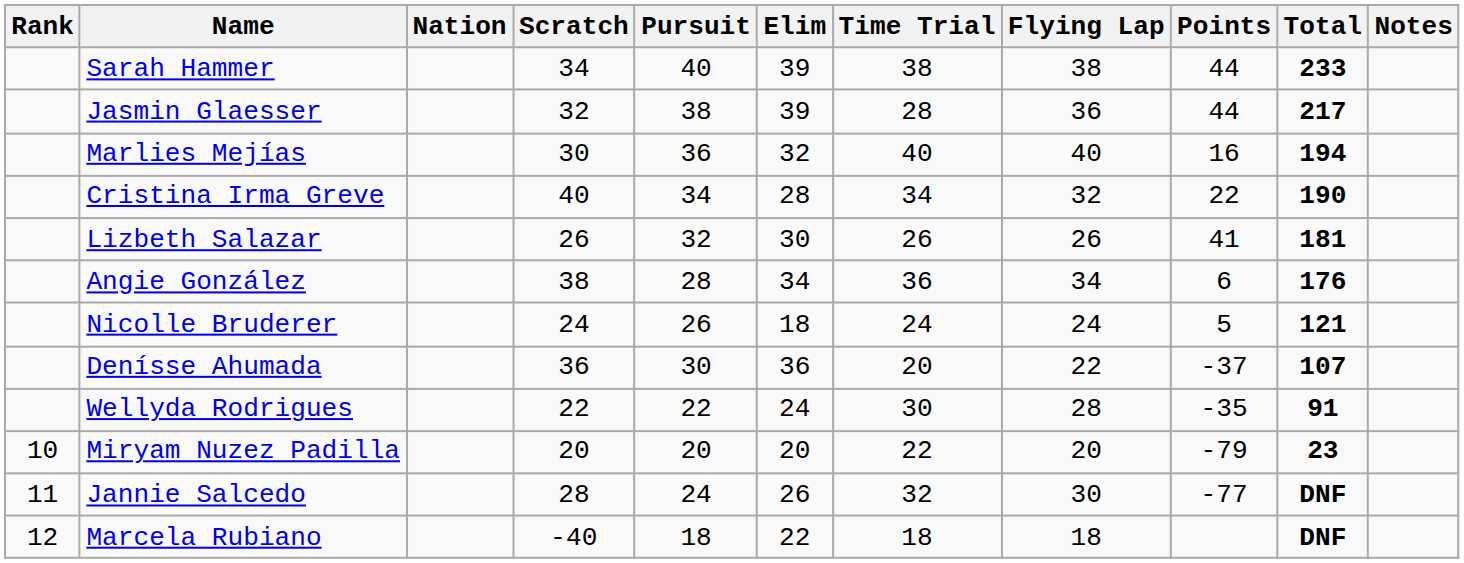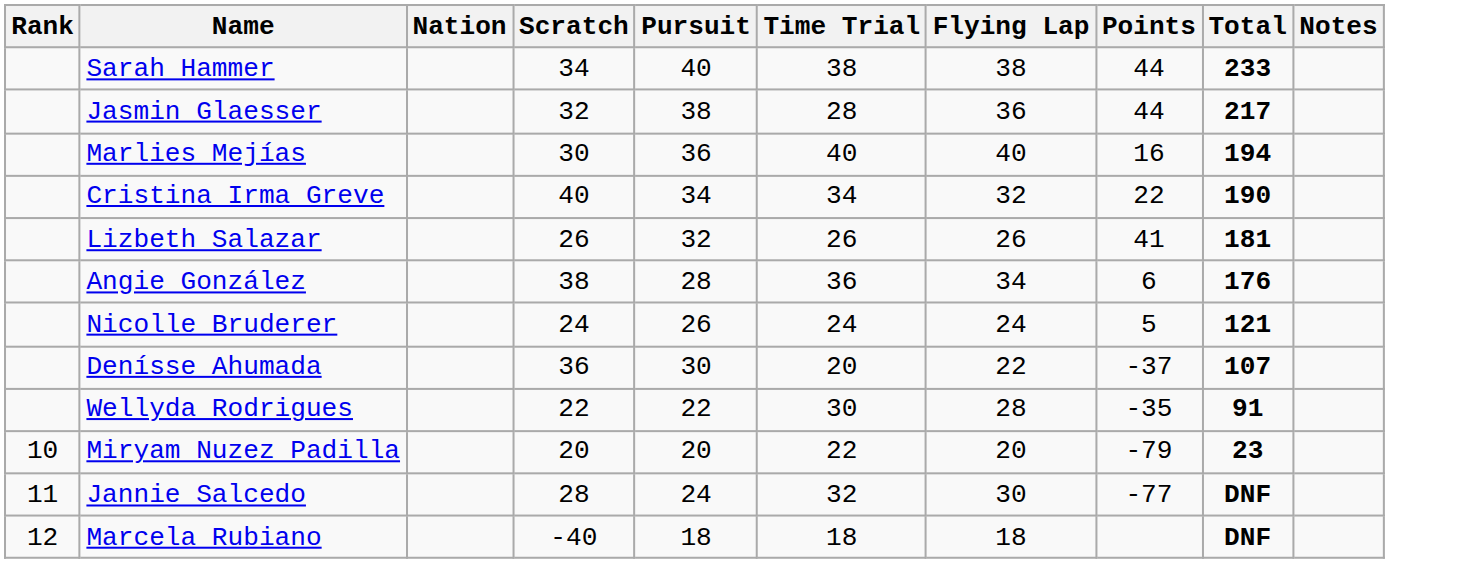 <table class="wikitable sortable" style="text-align:center">
 <tr>
 <th>Rank</th>
 <th>Name</th>
 <th>Nation</th>
 <th>Scratch</th>
 <th>Pursuit</th>
-<th>Elim</th>
 <th>Time Trial</th>
 <th>Flying Lap</th>
 <th>Points</th>
 <th>Total</th>
 <th>Notes</th>
 </tr>
 <tr>
 <td></td>
 <td align=left><a href='#'>Sarah Hammer</a></td>
 <td align=left></td>
 <td>34</td>
 <td>40</td>
-<td>39</td>
 <td>38</td>
 <td>38</td>
 <td>44</td>
 <td><strong>233</strong></td>
 <td></td>
 </tr>
 <tr>
 <td></td>
 <td align=left><a href='#'>Jasmin Glaesser</a></td>
 <td align=left></td>
 <td>32</td>
 <td>38</td>
-<td>39</td>
 <td>28</td>
 <td>36</td>
 <td>44</td>
 <td><strong>217</strong></td>
 <td></td>
 </tr>
 <tr>
 <td></td>
 <td align=left><a href='#'>Marlies Mejías</a></td>
 <td align=left></td>
 <td>30</td>
 <td>36</td>
-<td>32</td>
 <td>40</td>
 <td>40</td>
 <td>16</td>
 <td><strong>194</strong></td>
 <td></td>
 </tr>
 <tr>
 <td></td>
 <td align=left><a href='#'>Cristina Irma Greve</a></td>
 <td align=left></td>
 <td>40</td>
 <td>34</td>
-<td>28</td>
 <td>34</td>
 <td>32</td>
 <td>22</td>
 <td><strong>190</strong></td>
 <td></td>
 </tr>
 <tr>
 <td></td>
 <td align=left><a href='#'>Lizbeth Salazar</a></td>
 <td align=left></td>
 <td>26</td>
 <td>32</td>
-<td>30</td>
 <td>26</td>
 <td>26</td>
 <td>41</td>
 <td><strong>181</strong></td>
 <td></td>
 </tr>
 <tr>
 <td></td>
 <td align=left><a href='#'>Angie González</a></td>
 <td align=left></td>
 <td>38</td>
 <td>28</td>
-<td>34</td>
 <td>36</td>
 <td>34</td>
 <td>6</td>
 <td><strong>176</strong></td>
 <td></td>
 </tr>
 <tr>
 <td></td>
 <td align=left><a href='#'>Nicolle Bruderer</a></td>
 <td align=left></td>
 <td>24</td>
 <td>26</td>
-<td>18</td>
 <td>24</td>
 <td>24</td>
 <td>5</td>
 <td><strong>121</strong></td>
 <td></td>
 </tr>
 <tr>
 <td></td>
 <td align=left><a href='#'>Denísse Ahumada</a></td>
 <td align=left></td>
 <td>36</td>
 <td>30</td>
-<td>36</td>
 <td>20</td>
 <td>22</td>
 <td>-37</td>
 <td><strong>107</strong></td>
 <td></td>
 </tr>
 <tr>
 <td></td>
 <td align=left><a href='#'>Wellyda Rodrigues</a></td>
 <td align=left></td>
 <td>22</td>
 <td>22</td>
-<td>24</td>
 <td>30</td>
 <td>28</td>
 <td>-35</td>
 <td><strong>91</strong></td>
 <td></td>
 </tr>
 <tr>
 <td>10</td>
 <td align=left><a href='#'>Miryam Nuzez Padilla</a></td>
 <td align=left></td>
-<td>20</td>
 <td>20</td>
 <td>20</td>
 <td>22</td>
 <td>20</td>
 <td>-79</td>
 <td><strong>23</strong></td>
 <td></td>
 </tr>
 <tr>
 <td>11</td>
 <td align=left><a href='#'>Jannie Salcedo</a></td>
 <td align=left></td>
 <td>28</td>
 <td>24</td>
-<td>26</td>
 <td>32</td>
 <td>30</td>
 <td>-77</td>
 <td><strong>DNF</strong></td>
 <td></td>
 </tr>
 <tr>
 <td>12</td>
 <td align=left><a href='#'>Marcela Rubiano</a></td>
 <td align=left></td>
 <td>-40</td>
 <td>18</td>
-<td>22</td>
 <td>18</td>
 <td>18</td>
 <td></td>
 <td><strong>DNF</strong></td>
 <td></td>
 </tr>
 </table>
